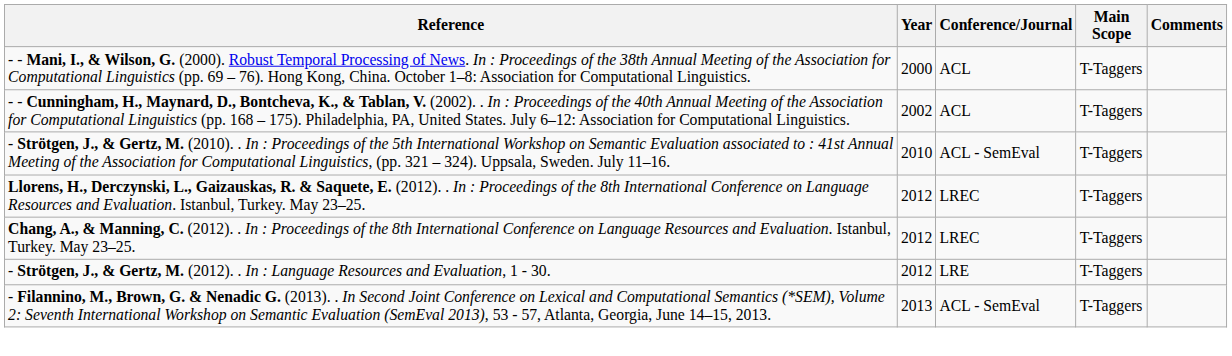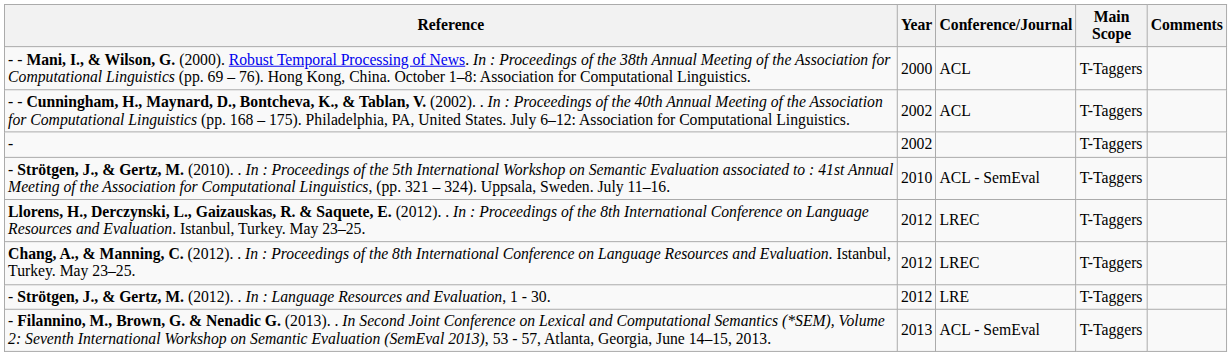 <table class="wikitable sortable">
 <tr>
 <th>Reference</th>
 <th>Year</th>
 <th>Conference/Journal</th>
 <th>Main Scope</th>
 <th>Comments</th>
 </tr>
 <tr>
 <td> -  - <strong>Mani, I., & Wilson, G.</strong> (2000). <a href='#'>Robust Temporal Processing of News</a>. <em>In : Proceedings of the 38th Annual Meeting of the Association for Computational Linguistics</em> (pp. 69 – 76). Hong Kong, China. October 1–8: Association for Computational Linguistics.</td>
 <td>2000</td>
 <td>ACL</td>
 <td>T-Taggers</td>
 <td></td>
 </tr>
 <tr>
 <td> -  - <strong>Cunningham, H., Maynard, D., Bontcheva, K., & Tablan, V.</strong> (2002). . <em>In : Proceedings of the 40th Annual Meeting of the Association for Computational Linguistics</em> (pp. 168 – 175). Philadelphia, PA, United States. July 6–12: Association for Computational Linguistics.</td>
 <td>2002</td>
 <td>ACL</td>
+<td>T-Taggers</td>
+<td></td>
+</tr>
+<tr>
+<td> - </td>
+<td>2002</td>
+<td></td>
 <td>T-Taggers</td>
 <td></td>
 </tr>
 <tr>
 <td> - <strong>Strötgen, J., & Gertz, M.</strong> (2010). . <em>In : Proceedings of the 5th International Workshop on Semantic Evaluation associated to : 41st Annual Meeting of the Association for Computational Linguistics</em>, (pp. 321 – 324). Uppsala, Sweden. July 11–16.</td>
 <td>2010</td>
 <td>ACL - SemEval</td>
 <td>T-Taggers</td>
 <td></td>
 </tr>
 <tr>
 <td> <strong>Llorens, H., Derczynski, L., Gaizauskas, R. & Saquete, E.</strong> (2012). . <em>In : Proceedings of the 8th International Conference on Language Resources and Evaluation</em>. Istanbul, Turkey. May 23–25.</td>
 <td>2012</td>
 <td>LREC</td>
 <td>T-Taggers</td>
 <td></td>
 </tr>
 <tr>
 <td><strong>Chang, A., & Manning, C.</strong> (2012). . <em>In : Proceedings of the 8th International Conference on Language Resources and Evaluation</em>. Istanbul, Turkey. May 23–25.</td>
 <td>2012</td>
 <td>LREC</td>
 <td>T-Taggers</td>
 <td></td>
 </tr>
 <tr>
 <td> - <strong>Strötgen, J., & Gertz, M.</strong> (2012). . <em>In : Language Resources and Evaluation</em>, 1 - 30.</td>
 <td>2012</td>
 <td>LRE</td>
 <td>T-Taggers</td>
 <td></td>
 </tr>
 <tr>
 <td> - <strong>Filannino, M., Brown, G. & Nenadic G.</strong> (2013). . <em>In Second Joint Conference on Lexical and Computational Semantics (*SEM), Volume 2: Seventh International Workshop on Semantic Evaluation (SemEval 2013)</em>, 53 - 57, Atlanta, Georgia, June 14–15, 2013.</td>
 <td>2013</td>
 <td>ACL - SemEval</td>
 <td>T-Taggers</td>
 <td></td>
 </tr>
 </table>
